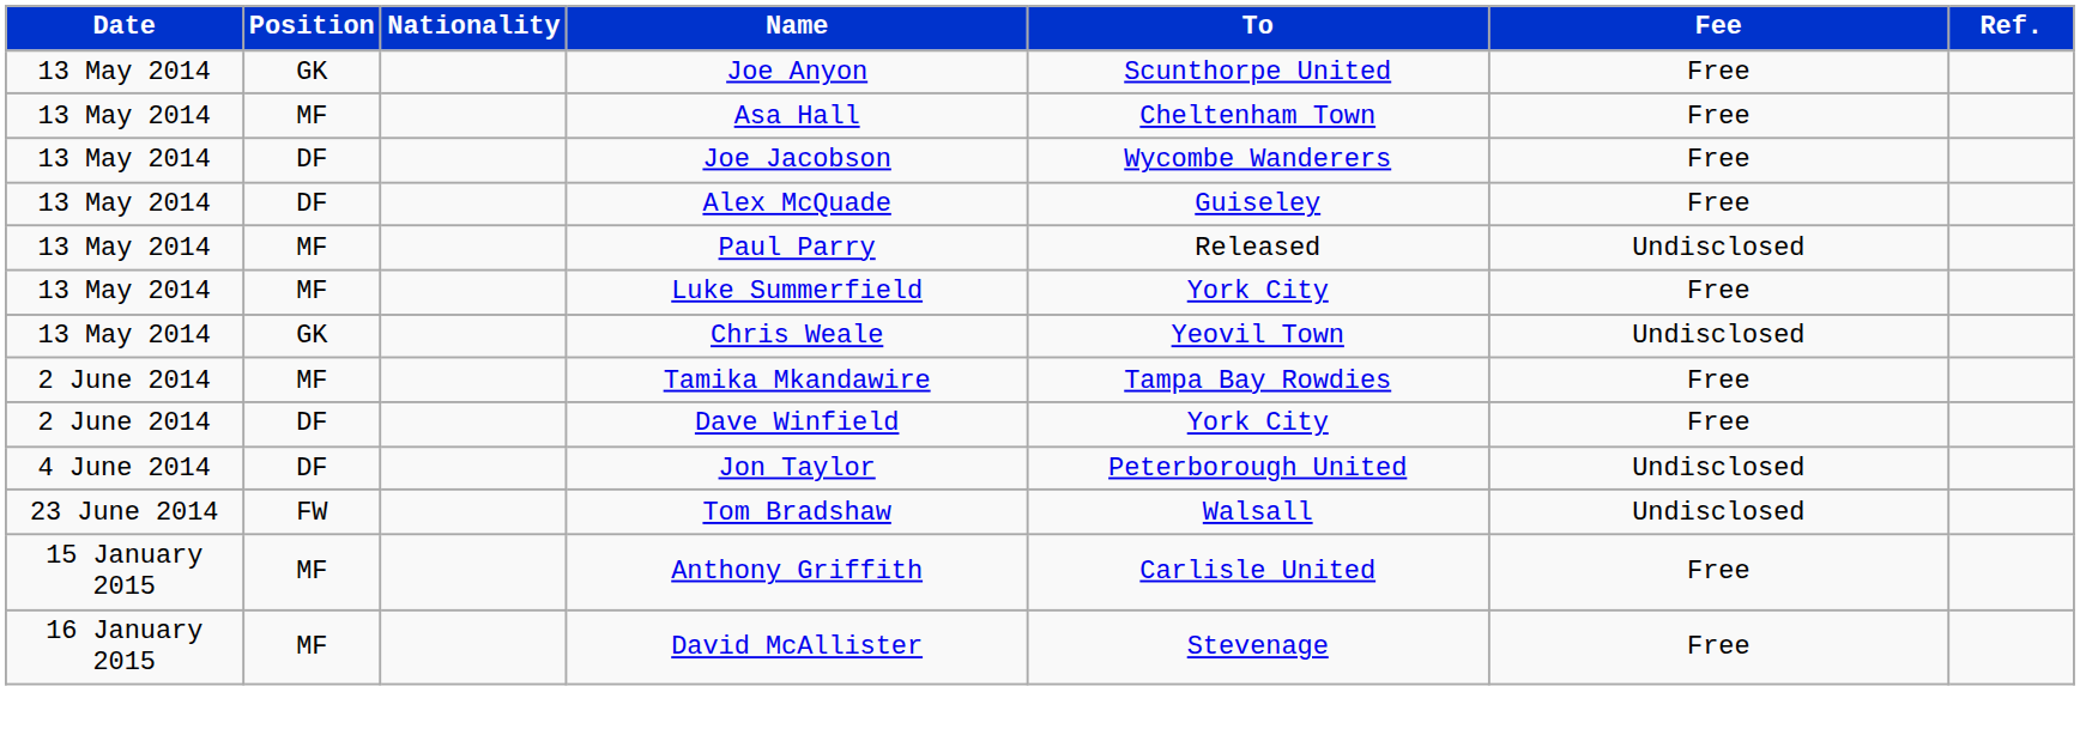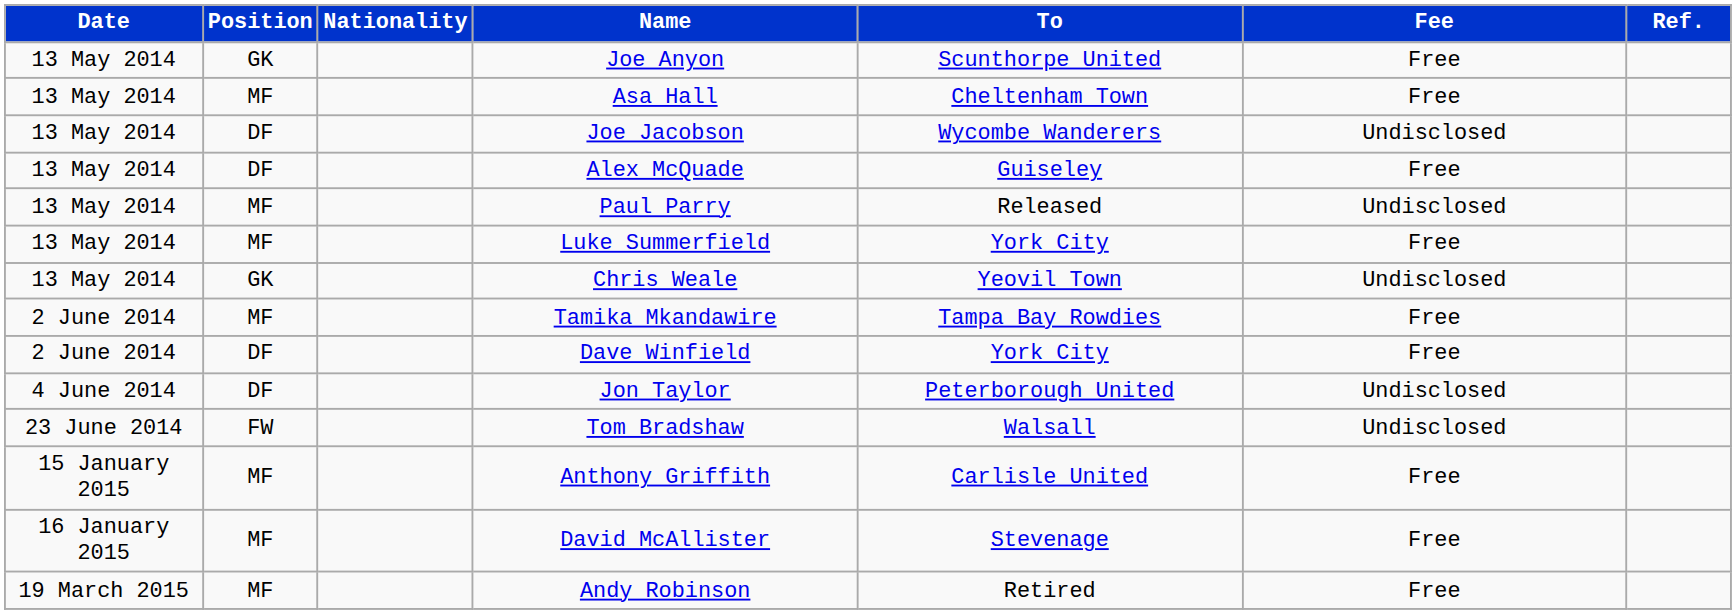 <table class="wikitable"  style="text-align:center; font-size:90%; ">
 <tr>
 <th style="background:#03c; color:white; width:100px;">Date</th>
 <th style="background:#03c; color:white; width:55px;">Position</th>
 <th style="background:#03c; color:white; width:55px;">Nationality</th>
 <th style="background:#03c; color:white; width:200px;">Name</th>
 <th style="background:#03c; color:white; width:200px;">To</th>
 <th style="background:#03c; color:white; width:200px;">Fee</th>
 <th style="background:#03c; color:white; width:50px;">Ref.</th>
 </tr>
 <tr>
 <td>13 May 2014</td>
 <td>GK</td>
 <td></td>
 <td><a href='#'>Joe Anyon</a></td>
 <td> <a href='#'>Scunthorpe United</a></td>
 <td>Free</td>
 <td></td>
 </tr>
 <tr>
 <td>13 May 2014</td>
 <td>MF</td>
 <td></td>
 <td><a href='#'>Asa Hall</a></td>
 <td> <a href='#'>Cheltenham Town</a></td>
 <td>Free</td>
 <td></td>
 </tr>
 <tr>
 <td>13 May 2014</td>
 <td>DF</td>
 <td></td>
 <td><a href='#'>Joe Jacobson</a></td>
 <td> <a href='#'>Wycombe Wanderers</a></td>
-<td>Free</td>
+<td>Undisclosed</td>
 <td></td>
 </tr>
 <tr>
 <td>13 May 2014</td>
 <td>DF</td>
 <td></td>
 <td><a href='#'>Alex McQuade</a></td>
 <td> <a href='#'>Guiseley</a></td>
 <td>Free</td>
 <td></td>
 </tr>
 <tr>
 <td>13 May 2014</td>
 <td>MF</td>
 <td></td>
 <td><a href='#'>Paul Parry</a></td>
 <td>Released</td>
 <td>Undisclosed</td>
 <td></td>
 </tr>
 <tr>
 <td>13 May 2014</td>
 <td>MF</td>
 <td></td>
 <td><a href='#'>Luke Summerfield</a></td>
 <td> <a href='#'>York City</a></td>
 <td>Free</td>
 <td></td>
 </tr>
 <tr>
 <td>13 May 2014</td>
 <td>GK</td>
 <td></td>
 <td><a href='#'>Chris Weale</a></td>
 <td> <a href='#'>Yeovil Town</a></td>
 <td>Undisclosed</td>
 <td></td>
 </tr>
 <tr>
 <td>2 June 2014</td>
 <td>MF</td>
 <td></td>
 <td><a href='#'>Tamika Mkandawire</a></td>
 <td> <a href='#'>Tampa Bay Rowdies</a></td>
 <td>Free</td>
 <td></td>
 </tr>
 <tr>
 <td>2 June 2014</td>
 <td>DF</td>
 <td></td>
 <td><a href='#'>Dave Winfield</a></td>
 <td> <a href='#'>York City</a></td>
 <td>Free</td>
 <td></td>
 </tr>
 <tr>
 <td>4 June 2014</td>
 <td>DF</td>
 <td></td>
 <td><a href='#'>Jon Taylor</a></td>
 <td> <a href='#'>Peterborough United</a></td>
 <td>Undisclosed</td>
 <td></td>
 </tr>
 <tr>
 <td>23 June 2014</td>
 <td>FW</td>
 <td></td>
 <td><a href='#'>Tom Bradshaw</a></td>
 <td> <a href='#'>Walsall</a></td>
 <td>Undisclosed</td>
 <td></td>
 </tr>
 <tr>
 <td>15 January 2015</td>
 <td>MF</td>
 <td></td>
 <td><a href='#'>Anthony Griffith</a></td>
 <td> <a href='#'>Carlisle United</a></td>
 <td>Free</td>
 <td></td>
 </tr>
 <tr>
 <td>16 January 2015</td>
 <td>MF</td>
 <td></td>
 <td><a href='#'>David McAllister</a></td>
 <td> <a href='#'>Stevenage</a></td>
 <td>Free</td>
 <td></td>
 </tr>
+<tr>
+<td>19 March 2015</td>
+<td>MF</td>
+<td></td>
+<td><a href='#'>Andy Robinson</a></td>
+<td>Retired</td>
+<td>Free</td>
+<td></td>
+</tr>
 </table>
